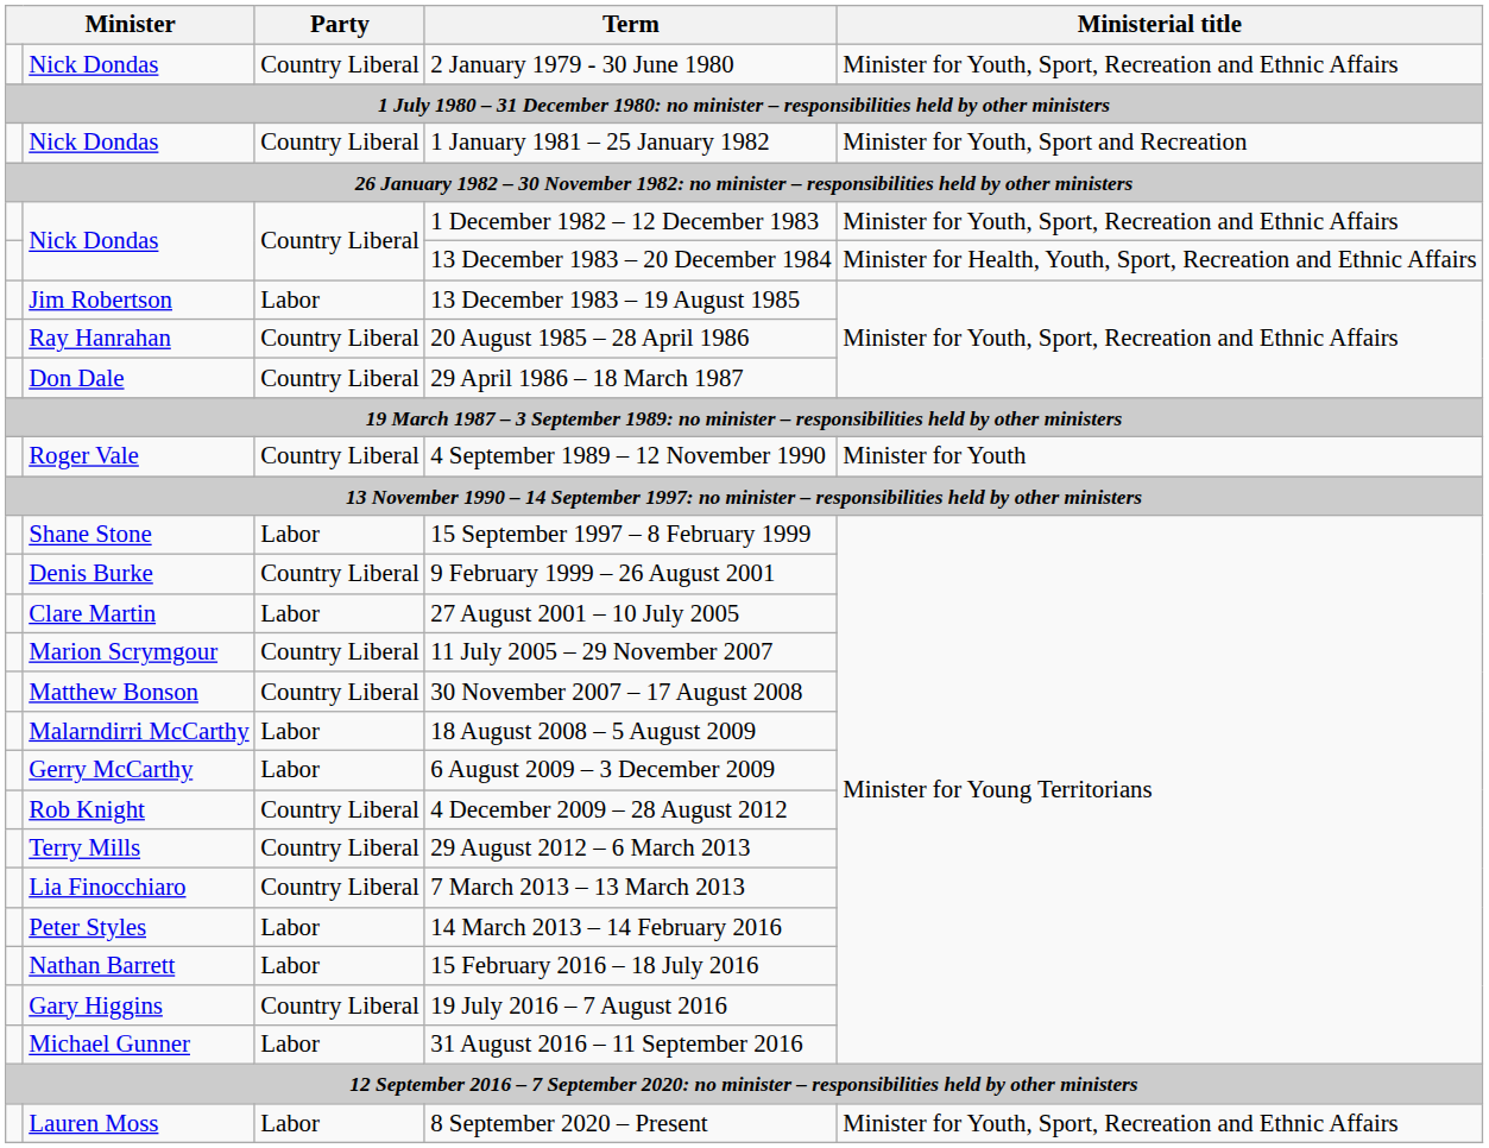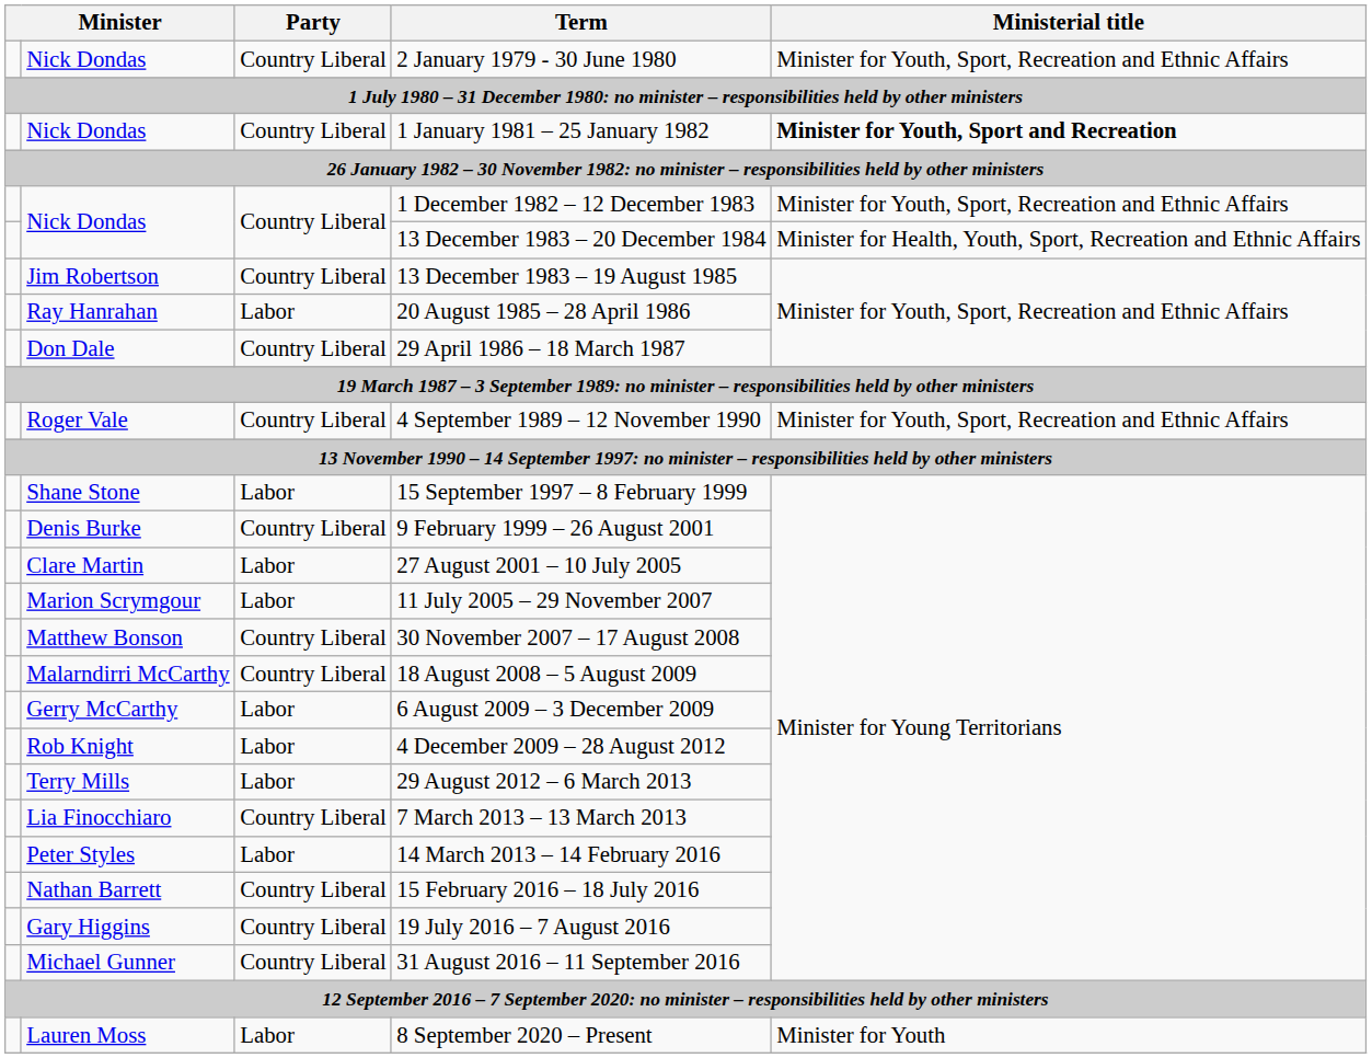 <table class="sortable wikitable">
 <tr>
 <th colspan=2>Minister</th>
 <th>Party</th>
 <th>Term </th>
 <th>Ministerial title</th>
 </tr>
 <tr>
 <td> </td>
 <td><a href='#'>Nick Dondas</a></td>
 <td>Country Liberal</td>
 <td>2 January 1979 -  30 June 1980</td>
 <td>Minister for Youth, Sport, Recreation and Ethnic Affairs</td>
 </tr>
 <tr>
 <th colspan=5 style="background: #cccccc;"><small><strong><em>1 July 1980 – 31 December 1980: no minister – responsibilities held by other ministers</em></strong></small></th>
 </tr>
 <tr>
 <td> </td>
 <td><a href='#'>Nick Dondas</a></td>
 <td>Country Liberal</td>
 <td>1 January 1981 – 25 January 1982</td>
-<td>Minister for Youth, Sport and Recreation</td>
+<td><strong>Minister for Youth, Sport and Recreation</strong></td>
 </tr>
 <tr>
 <th colspan=5 style="background: #cccccc;"><small><strong><em>26 January 1982 – 30 November 1982: no minister – responsibilities held by other ministers</em></strong></small></th>
 </tr>
 <tr>
 <td> </td>
 <td rowspan="2"><a href='#'>Nick Dondas</a></td>
 <td rowspan="2">Country Liberal</td>
 <td>1 December 1982 – 12 December 1983</td>
 <td>Minister for Youth, Sport, Recreation and Ethnic Affairs</td>
 </tr>
 <tr>
 <td> </td>
 <td>13 December 1983 – 20 December 1984</td>
 <td>Minister for Health, Youth, Sport, Recreation and Ethnic Affairs</td>
 </tr>
 <tr>
 <td> </td>
 <td><a href='#'>Jim Robertson</a></td>
-<td>Labor</td>
+<td>Country Liberal</td>
 <td>13 December 1983 – 19 August 1985</td>
 <td rowspan="3">Minister for Youth, Sport, Recreation and Ethnic Affairs</td>
 </tr>
 <tr>
 <td> </td>
 <td><a href='#'>Ray Hanrahan</a></td>
-<td>Country Liberal</td>
+<td>Labor</td>
 <td>20 August 1985 – 28 April 1986</td>
 </tr>
 <tr>
 <td> </td>
 <td><a href='#'>Don Dale</a></td>
 <td>Country Liberal</td>
 <td>29 April 1986 – 18 March 1987</td>
 </tr>
 <tr>
 <th colspan=5 style="background: #cccccc;"><small><strong><em>19 March 1987 – 3 September 1989: no minister – responsibilities held by other ministers</em></strong></small></th>
 </tr>
 <tr>
 <td> </td>
 <td><a href='#'>Roger Vale</a></td>
 <td>Country Liberal</td>
 <td>4 September 1989 – 12 November 1990</td>
-<td>Minister for Youth</td>
+<td>Minister for Youth, Sport, Recreation and Ethnic Affairs</td>
 </tr>
 <tr>
 <th colspan=5 style="background: #cccccc;"><small><strong><em>13 November 1990 – 14 September 1997: no minister – responsibilities held by other ministers</em></strong></small></th>
 </tr>
 <tr>
 <td> </td>
 <td><a href='#'>Shane Stone</a></td>
 <td>Labor</td>
 <td>15 September 1997 – 8 February 1999</td>
 <td rowspan="14">Minister for Young Territorians</td>
 </tr>
 <tr>
 <td> </td>
 <td><a href='#'>Denis Burke</a></td>
 <td>Country Liberal</td>
 <td>9 February 1999 – 26 August 2001</td>
 </tr>
 <tr>
 <td> </td>
 <td><a href='#'>Clare Martin</a></td>
 <td>Labor</td>
 <td>27 August 2001 – 10 July 2005</td>
 </tr>
 <tr>
 <td> </td>
 <td><a href='#'>Marion Scrymgour</a></td>
-<td>Country Liberal</td>
+<td>Labor</td>
 <td>11 July 2005 – 29 November 2007</td>
 </tr>
 <tr>
 <td> </td>
 <td><a href='#'>Matthew Bonson</a></td>
 <td>Country Liberal</td>
 <td>30 November 2007 – 17 August 2008</td>
 </tr>
 <tr>
 <td> </td>
 <td><a href='#'>Malarndirri McCarthy</a></td>
-<td>Labor</td>
+<td>Country Liberal</td>
 <td>18 August 2008 – 5 August 2009</td>
 </tr>
 <tr>
 <td> </td>
 <td><a href='#'>Gerry McCarthy</a></td>
 <td>Labor</td>
 <td>6 August 2009 – 3 December 2009</td>
 </tr>
 <tr>
 <td> </td>
 <td><a href='#'>Rob Knight</a></td>
-<td>Country Liberal</td>
+<td>Labor</td>
 <td>4 December 2009 – 28 August 2012</td>
 </tr>
 <tr>
 <td> </td>
 <td><a href='#'>Terry Mills</a></td>
-<td>Country Liberal</td>
+<td>Labor</td>
 <td>29 August 2012 – 6 March 2013</td>
 </tr>
 <tr>
 <td> </td>
 <td><a href='#'>Lia Finocchiaro</a></td>
 <td>Country Liberal</td>
 <td>7 March 2013 – 13 March 2013</td>
 </tr>
 <tr>
 <td> </td>
 <td><a href='#'>Peter Styles</a></td>
 <td>Labor</td>
 <td>14 March 2013 – 14 February 2016</td>
 </tr>
 <tr>
 <td> </td>
 <td><a href='#'>Nathan Barrett</a></td>
-<td>Labor</td>
+<td>Country Liberal</td>
 <td>15 February 2016 – 18 July 2016</td>
 </tr>
 <tr>
 <td> </td>
 <td><a href='#'>Gary Higgins</a></td>
 <td>Country Liberal</td>
 <td>19 July 2016 – 7 August 2016</td>
 </tr>
 <tr>
 <td> </td>
 <td><a href='#'>Michael Gunner</a></td>
-<td>Labor</td>
+<td>Country Liberal</td>
 <td>31 August 2016 – 11 September 2016</td>
 </tr>
 <tr>
 <th colspan=5 style="background: #cccccc;"><small><strong><em>12 September 2016 – 7 September 2020: no minister – responsibilities held by other ministers</em></strong></small></th>
 </tr>
 <tr>
 <td> </td>
 <td><a href='#'>Lauren Moss</a></td>
 <td>Labor</td>
 <td>8 September 2020 – Present</td>
-<td>Minister for Youth, Sport, Recreation and Ethnic Affairs</td>
+<td>Minister for Youth</td>
 </tr>
 <tr>
 </tr>
 </table>
